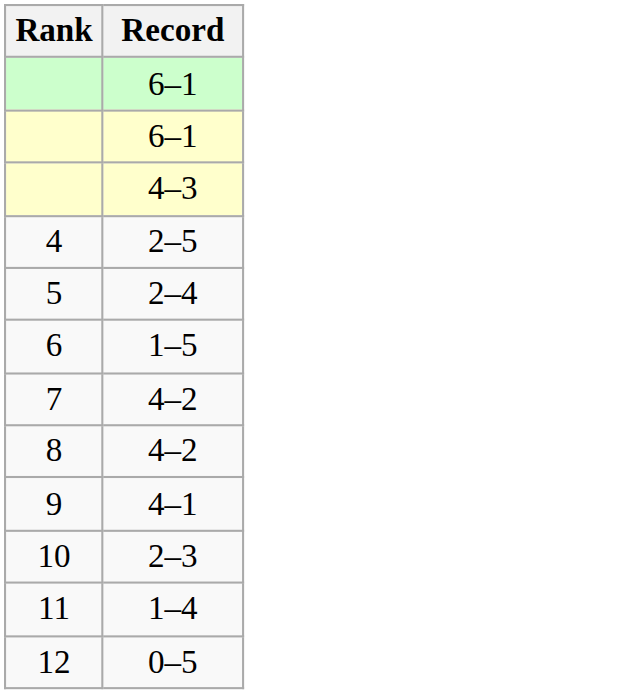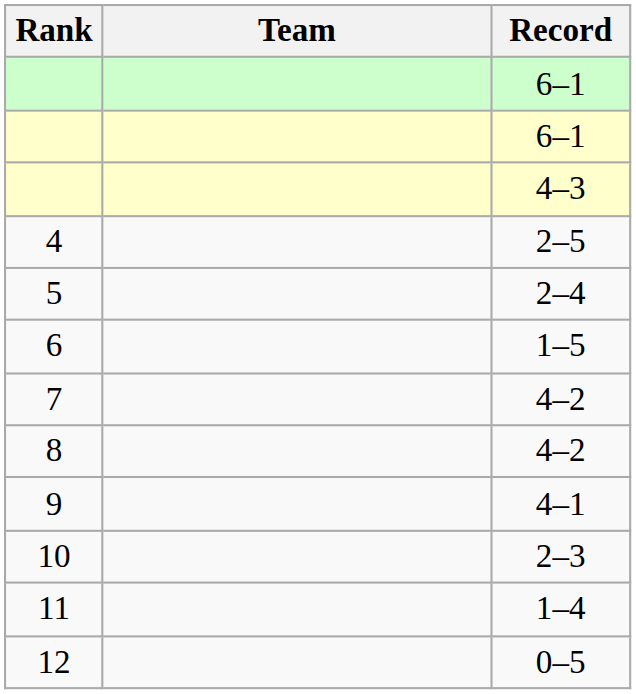 <table class="wikitable" style="text-align: center;">
 <tr>
 <th width=40>Rank</th>
+<th width=180>Team</th>
 <th width=60>Record</th>
 </tr>
 <tr bgcolor="#ccffcc">
 <td></td>
+<td align=left></td>
 <td>6–1</td>
 </tr>
 <tr bgcolor="#ffffcc">
 <td></td>
+<td align=left></td>
 <td>6–1</td>
 </tr>
 <tr bgcolor="#ffffcc">
 <td></td>
+<td align=left></td>
 <td>4–3</td>
 </tr>
 <tr>
 <td>4</td>
+<td align=left></td>
 <td>2–5</td>
 </tr>
 <tr>
 <td>5</td>
+<td align=left></td>
 <td>2–4</td>
 </tr>
 <tr>
 <td>6</td>
+<td align=left></td>
 <td>1–5</td>
 </tr>
 <tr>
 <td>7</td>
+<td align=left></td>
 <td>4–2</td>
 </tr>
 <tr>
 <td>8</td>
+<td align=left></td>
 <td>4–2</td>
 </tr>
 <tr>
 <td>9</td>
+<td align=left></td>
 <td>4–1</td>
 </tr>
 <tr>
 <td>10</td>
+<td align=left></td>
 <td>2–3</td>
 </tr>
 <tr>
 <td>11</td>
+<td align=left></td>
 <td>1–4</td>
 </tr>
 <tr>
 <td>12</td>
+<td align=left></td>
 <td>0–5</td>
 </tr>
 </table>
